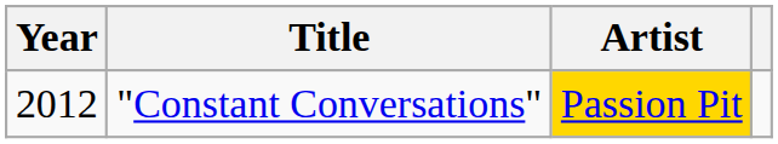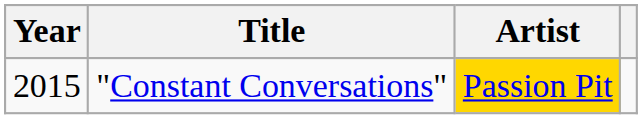 <table class="wikitable">
 <tr>
 <th>Year</th>
 <th>Title</th>
 <th>Artist</th>
 <th></th>
 </tr>
 <tr>
-<td>2012</td>
+<td>2015</td>
 <td>"<a href='#'>Constant Conversations</a>"</td>
 <td style="background: gold;"><a href='#'>Passion Pit</a></td>
 <td></td>
 </tr>
 </table>
